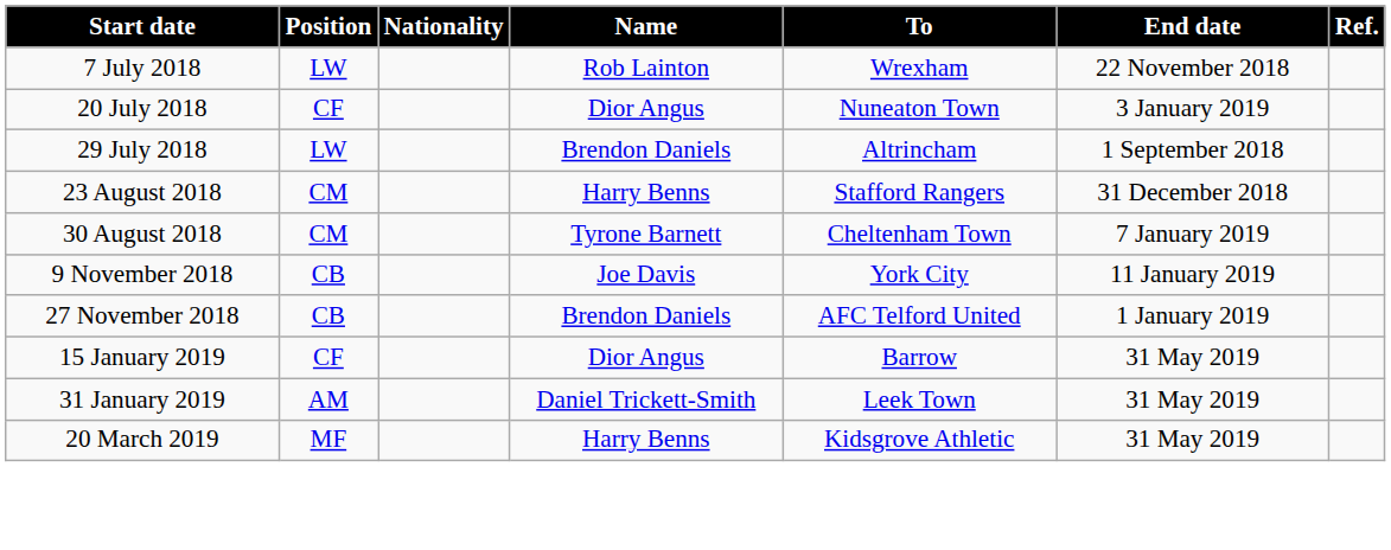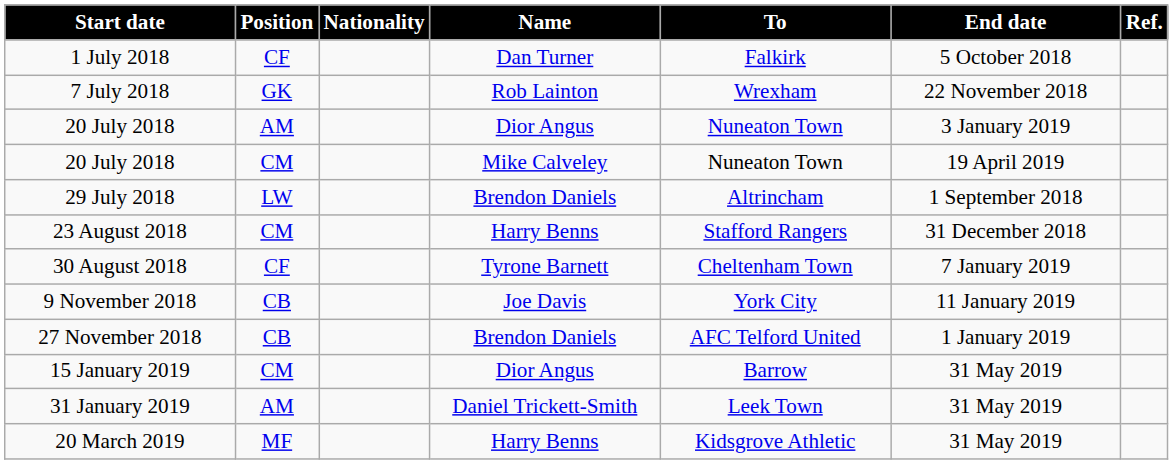 <table class="wikitable" style="text-align:center; font-size:90%; ">
 <tr>
 <th style="background:#000000; color:#FFFFFF; width:150px;">Start date</th>
 <th style="background:#000000; color:#FFFFFF; width:50px;">Position</th>
 <th style="background:#000000; color:#FFFFFF; width:50px;">Nationality</th>
 <th style="background:#000000; color:#FFFFFF; width:150px;">Name</th>
 <th style="background:#000000; color:#FFFFFF; width:150px;">To</th>
 <th style="background:#000000; color:#FFFFFF; width:150px;">End date</th>
 <th style="background:#000000; color:#FFFFFF; width:25px;">Ref.</th>
 </tr>
 <tr>
+<td>1 July 2018</td>
+<td><a href='#'>CF</a></td>
+<td></td>
+<td><a href='#'>Dan Turner</a></td>
+<td> <a href='#'>Falkirk</a></td>
+<td>5 October 2018</td>
+<td></td>
+</tr>
+<tr>
 <td>7 July 2018</td>
-<td><a href='#'>LW</a></td>
+<td><a href='#'>GK</a></td>
 <td></td>
 <td><a href='#'>Rob Lainton</a></td>
 <td> <a href='#'>Wrexham</a></td>
 <td>22 November 2018</td>
 <td></td>
 </tr>
 <tr>
 <td>20 July 2018</td>
-<td><a href='#'>CF</a></td>
+<td><a href='#'>AM</a></td>
 <td></td>
 <td><a href='#'>Dior Angus</a></td>
 <td><a href='#'>Nuneaton Town</a></td>
 <td>3 January 2019</td>
+<td></td>
+</tr>
+<tr>
+<td>20 July 2018</td>
+<td><a href='#'>CM</a></td>
+<td></td>
+<td><a href='#'>Mike Calveley</a></td>
+<td>Nuneaton Town</td>
+<td>19 April 2019</td>
 <td></td>
 </tr>
 <tr>
 <td>29 July 2018</td>
 <td><a href='#'>LW</a></td>
 <td></td>
 <td><a href='#'>Brendon Daniels</a></td>
 <td><a href='#'>Altrincham</a></td>
 <td>1 September 2018</td>
 <td></td>
 </tr>
 <tr>
 <td>23 August 2018</td>
 <td><a href='#'>CM</a></td>
 <td></td>
 <td><a href='#'>Harry Benns</a></td>
 <td><a href='#'>Stafford Rangers</a></td>
 <td>31 December 2018</td>
 <td></td>
 </tr>
 <tr>
 <td>30 August 2018</td>
-<td><a href='#'>CM</a></td>
+<td><a href='#'>CF</a></td>
 <td></td>
 <td><a href='#'>Tyrone Barnett</a></td>
 <td><a href='#'>Cheltenham Town</a></td>
 <td>7 January 2019</td>
 <td></td>
 </tr>
 <tr>
 <td>9 November 2018</td>
 <td><a href='#'>CB</a></td>
 <td></td>
 <td><a href='#'>Joe Davis</a></td>
 <td><a href='#'>York City</a></td>
 <td>11 January 2019</td>
 <td></td>
 </tr>
 <tr>
 <td>27 November 2018</td>
 <td><a href='#'>CB</a></td>
 <td></td>
 <td><a href='#'>Brendon Daniels</a></td>
 <td><a href='#'>AFC Telford United</a></td>
 <td>1 January 2019</td>
 <td></td>
 </tr>
 <tr>
 <td>15 January 2019</td>
-<td><a href='#'>CF</a></td>
+<td><a href='#'>CM</a></td>
 <td></td>
 <td><a href='#'>Dior Angus</a></td>
 <td><a href='#'>Barrow</a></td>
 <td>31 May 2019</td>
 <td></td>
 </tr>
 <tr>
 <td>31 January 2019</td>
 <td><a href='#'>AM</a></td>
 <td></td>
 <td><a href='#'>Daniel Trickett-Smith</a></td>
 <td><a href='#'>Leek Town</a></td>
 <td>31 May 2019</td>
 <td></td>
 </tr>
 <tr>
 <td>20 March 2019</td>
 <td><a href='#'>MF</a></td>
 <td></td>
 <td><a href='#'>Harry Benns</a></td>
 <td><a href='#'>Kidsgrove Athletic</a></td>
 <td>31 May 2019</td>
 <td></td>
 </tr>
 </table>
